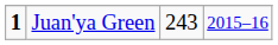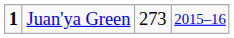 <table class="wikitable">
 <tr>
 </tr>
 <tr>
 <td><strong>1</strong></td>
 <td><a href='#'>Juan'ya Green</a></td>
-<td>243</td>
+<td>273</td>
 <td style="font-size:80%;"><a href='#'>2015–16</a></td>
 </tr>
 </table>
